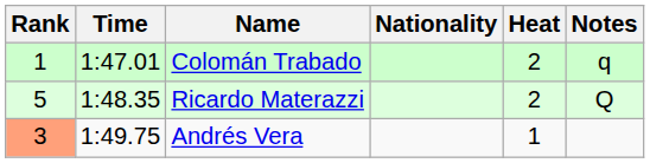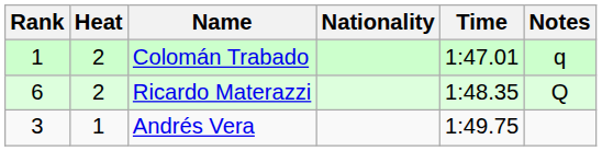 <table class="wikitable sortable" style="text-align:center">
 <tr>
 <th>Rank</th>
-<th>Time</th>
+<th>Heat</th>
 <th>Name</th>
 <th>Nationality</th>
-<th>Heat</th>
+<th>Time</th>
 <th>Notes</th>
 </tr>
 <tr bgcolor=ccffcc>
 <td>1</td>
-<td>1:47.01</td>
+<td>2</td>
 <td align=left><a href='#'>Colomán Trabado</a></td>
 <td align=left></td>
-<td>2</td>
+<td>1:47.01</td>
 <td>q</td>
 </tr>
 <tr bgcolor=ddffdd>
-<td>5</td>
-<td>1:48.35</td>
+<td>6</td>
+<td>2</td>
 <td align=left><a href='#'>Ricardo Materazzi</a></td>
 <td align=left></td>
-<td>2</td>
+<td>1:48.35</td>
 <td>Q</td>
 </tr>
 <tr>
-<td style="background: lightsalmon;">3</td>
-<td>1:49.75</td>
+<td>3</td>
+<td>1</td>
 <td align=left><a href='#'>Andrés Vera</a></td>
 <td align=left></td>
-<td>1</td>
+<td>1:49.75</td>
 <td></td>
 </tr>
 </table>
